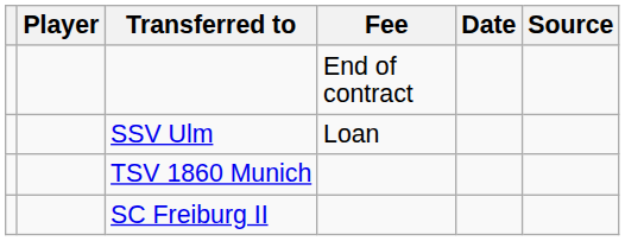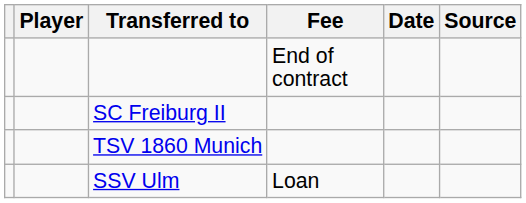 <table class="wikitable plainrowheaders sortable">
 <tr>
 <th></th>
 <th scope="col">Player</th>
 <th>Transferred to</th>
 <th style="width: 80px;">Fee</th>
 <th scope="col">Date</th>
 <th scope="col">Source</th>
 </tr>
 <tr>
 <td align="center"></td>
 <td></td>
 <td></td>
 <td>End of contract</td>
 <td></td>
 <td></td>
 </tr>
 <tr>
 <td align="center"></td>
 <td></td>
-<td> <a href='#'>SSV Ulm</a></td>
-<td>Loan</td>
+<td> <a href='#'>SC Freiburg II</a></td>
+<td></td>
 <td></td>
 <td></td>
 </tr>
 <tr>
 <td align="center"></td>
 <td></td>
 <td> <a href='#'>TSV 1860 Munich</a></td>
 <td></td>
 <td></td>
 <td></td>
 </tr>
 <tr>
 <td align="center"></td>
 <td></td>
-<td> <a href='#'>SC Freiburg II</a></td>
-<td></td>
+<td> <a href='#'>SSV Ulm</a></td>
+<td>Loan</td>
 <td></td>
 <td></td>
 </tr>
 </table>
